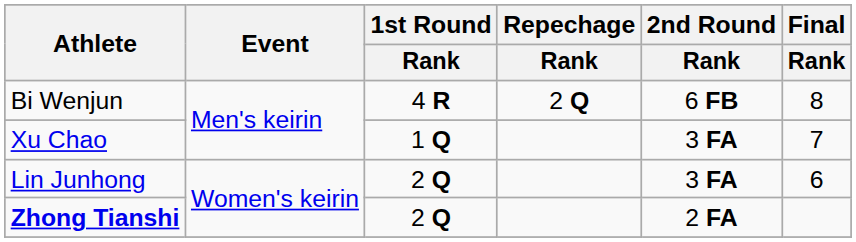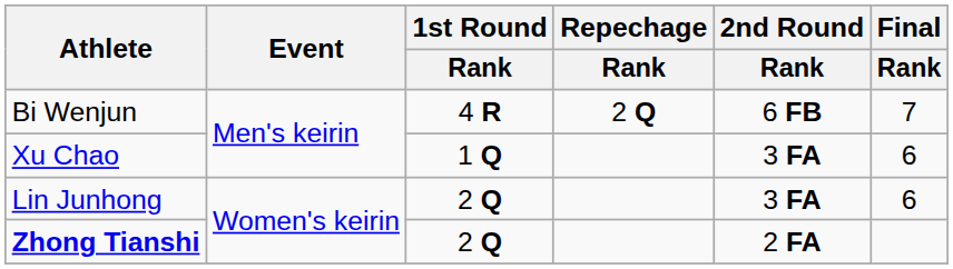 <table class=wikitable style=font-size:90%;text-align:center>
 <tr>
 <th rowspan=2>Athlete</th>
 <th rowspan=2>Event</th>
 <th>1st Round</th>
 <th>Repechage</th>
 <th>2nd Round</th>
 <th>Final</th>
 </tr>
 <tr style="font-size:95%">
 <th>Rank</th>
 <th>Rank</th>
 <th>Rank</th>
 <th>Rank</th>
 </tr>
 <tr>
 <td align=left>Bi Wenjun</td>
 <td align=left rowspan=2><a href='#'>Men's keirin</a></td>
 <td>4 <strong>R</strong></td>
 <td>2 <strong>Q</strong></td>
 <td>6 <strong>FB</strong></td>
-<td>8</td>
+<td>7</td>
 </tr>
 <tr>
 <td align=left><a href='#'>Xu Chao</a></td>
 <td>1 <strong>Q</strong></td>
 <td></td>
 <td>3 <strong>FA</strong></td>
-<td>7</td>
+<td>6</td>
 </tr>
 <tr>
 <td align=left><a href='#'>Lin Junhong</a></td>
 <td align=left rowspan=2><a href='#'>Women's keirin</a></td>
 <td>2 <strong>Q</strong></td>
 <td></td>
 <td>3 <strong>FA</strong></td>
 <td>6</td>
 </tr>
 <tr>
 <td align=left><strong><a href='#'>Zhong Tianshi</a></strong></td>
 <td>2 <strong>Q</strong></td>
 <td></td>
 <td>2 <strong>FA</strong></td>
 <td></td>
 </tr>
 </table>
